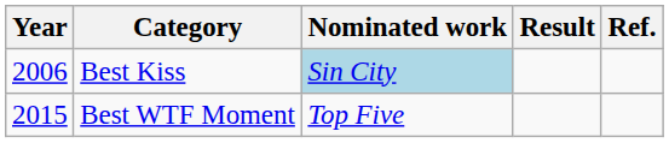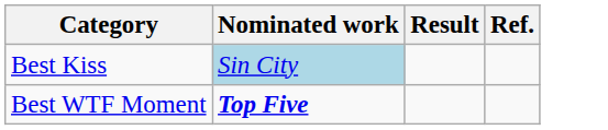 <table class="wikitable">
 <tr>
-<th>Year</th>
 <th>Category</th>
 <th>Nominated work</th>
 <th>Result</th>
 <th>Ref.</th>
 </tr>
 <tr>
-<td><a href='#'>2006</a></td>
 <td><a href='#'>Best Kiss</a></td>
 <td style="background: lightblue;"><em><a href='#'>Sin City</a></em></td>
 <td></td>
 <td></td>
 </tr>
 <tr>
-<td><a href='#'>2015</a></td>
 <td><a href='#'>Best WTF Moment</a></td>
-<td><em><a href='#'>Top Five</a></em></td>
+<td><strong><em><a href='#'>Top Five</a></em></strong></td>
 <td></td>
 <td></td>
 </tr>
 </table>
